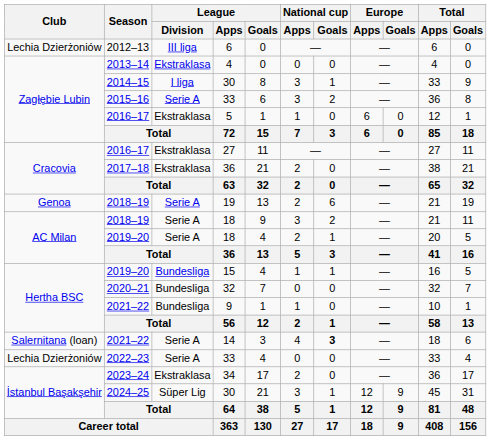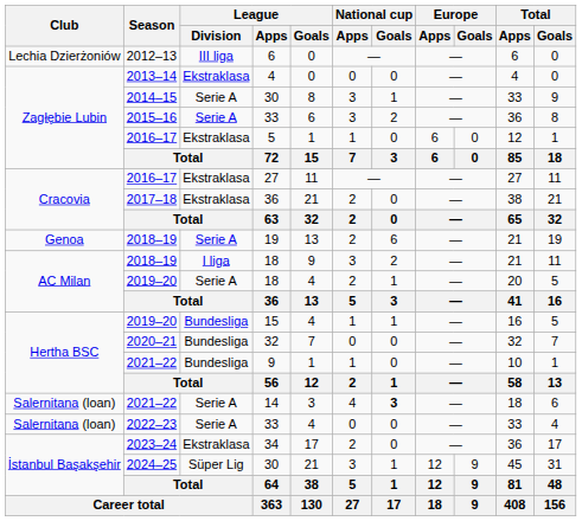 <table class="wikitable" style="text-align:center">
 <tr>
 <th rowspan="2">Club</th>
 <th rowspan="2">Season</th>
 <th colspan="3">League</th>
 <th colspan="2">National cup</th>
 <th colspan="2">Europe</th>
 <th colspan="2">Total</th>
 </tr>
 <tr>
 <th>Division</th>
 <th>Apps</th>
 <th>Goals</th>
 <th>Apps</th>
 <th>Goals</th>
 <th>Apps</th>
 <th>Goals</th>
 <th>Apps</th>
 <th>Goals</th>
 </tr>
 <tr>
 <td>Lechia Dzierżoniów</td>
 <td>2012–13</td>
 <td><a href='#'>III liga</a></td>
 <td>6</td>
 <td>0</td>
 <td colspan="2">—</td>
 <td colspan="2">—</td>
 <td>6</td>
 <td>0</td>
 </tr>
 <tr>
 <td rowspan="5"><a href='#'>Zagłębie Lubin</a></td>
 <td><a href='#'>2013–14</a></td>
 <td><a href='#'>Ekstraklasa</a></td>
 <td>4</td>
 <td>0</td>
 <td>0</td>
 <td>0</td>
 <td colspan="2">—</td>
 <td>4</td>
 <td>0</td>
 </tr>
 <tr>
 <td><a href='#'>2014–15</a></td>
-<td><a href='#'>I liga</a></td>
+<td>Serie A</td>
 <td>30</td>
 <td>8</td>
 <td>3</td>
 <td>1</td>
 <td colspan="2">—</td>
 <td>33</td>
 <td>9</td>
 </tr>
 <tr>
 <td><a href='#'>2015–16</a></td>
 <td><a href='#'>Serie A</a></td>
 <td>33</td>
 <td>6</td>
 <td>3</td>
 <td>2</td>
 <td colspan="2">—</td>
 <td>36</td>
 <td>8</td>
 </tr>
 <tr>
 <td><a href='#'>2016–17</a></td>
 <td>Ekstraklasa</td>
 <td>5</td>
 <td>1</td>
 <td>1</td>
 <td>0</td>
 <td>6</td>
 <td>0</td>
 <td>12</td>
 <td>1</td>
 </tr>
 <tr>
 <th colspan="2">Total</th>
 <th>72</th>
 <th>15</th>
 <th>7</th>
 <th>3</th>
 <th>6</th>
 <th>0</th>
 <th>85</th>
 <th>18</th>
 </tr>
 <tr>
 <td rowspan="3"><a href='#'>Cracovia</a></td>
 <td><a href='#'>2016–17</a></td>
 <td>Ekstraklasa</td>
 <td>27</td>
 <td>11</td>
 <td colspan="2">—</td>
 <td colspan="2">—</td>
 <td>27</td>
 <td>11</td>
 </tr>
 <tr>
 <td><a href='#'>2017–18</a></td>
 <td>Ekstraklasa</td>
 <td>36</td>
 <td>21</td>
 <td>2</td>
 <td>0</td>
 <td colspan="2">—</td>
 <td>38</td>
 <td>21</td>
 </tr>
 <tr>
 <th colspan="2">Total</th>
 <th>63</th>
 <th>32</th>
 <th>2</th>
 <th>0</th>
 <th colspan="2">—</th>
 <th>65</th>
 <th>32</th>
 </tr>
 <tr>
 <td><a href='#'>Genoa</a></td>
 <td><a href='#'>2018–19</a></td>
 <td><a href='#'>Serie A</a></td>
 <td>19</td>
 <td>13</td>
 <td>2</td>
 <td>6</td>
 <td colspan="2">—</td>
 <td>21</td>
 <td>19</td>
 </tr>
 <tr>
 <td rowspan="3"><a href='#'>AC Milan</a></td>
 <td><a href='#'>2018–19</a></td>
-<td>Serie A</td>
+<td><a href='#'>I liga</a></td>
 <td>18</td>
 <td>9</td>
 <td>3</td>
 <td>2</td>
 <td colspan="2">—</td>
 <td>21</td>
 <td>11</td>
 </tr>
 <tr>
 <td><a href='#'>2019–20</a></td>
 <td>Serie A</td>
 <td>18</td>
 <td>4</td>
 <td>2</td>
 <td>1</td>
 <td colspan="2">—</td>
 <td>20</td>
 <td>5</td>
 </tr>
 <tr>
 <th colspan="2">Total</th>
 <th>36</th>
 <th>13</th>
 <th>5</th>
 <th>3</th>
 <th colspan="2">—</th>
 <th>41</th>
 <th>16</th>
 </tr>
 <tr>
 <td rowspan="4"><a href='#'>Hertha BSC</a></td>
 <td><a href='#'>2019–20</a></td>
 <td><a href='#'>Bundesliga</a></td>
 <td>15</td>
 <td>4</td>
 <td>1</td>
 <td>1</td>
 <td colspan="2">—</td>
 <td>16</td>
 <td>5</td>
 </tr>
 <tr>
 <td><a href='#'>2020–21</a></td>
 <td>Bundesliga</td>
 <td>32</td>
 <td>7</td>
 <td>0</td>
 <td>0</td>
 <td colspan="2">—</td>
 <td>32</td>
 <td>7</td>
 </tr>
 <tr>
 <td><a href='#'>2021–22</a></td>
 <td>Bundesliga</td>
 <td>9</td>
 <td>1</td>
 <td>1</td>
 <td>0</td>
 <td colspan="2">—</td>
 <td>10</td>
 <td>1</td>
 </tr>
 <tr>
 <th colspan="2">Total</th>
 <th>56</th>
 <th>12</th>
 <th>2</th>
 <th>1</th>
 <th colspan="2">—</th>
 <th>58</th>
 <th>13</th>
 </tr>
 <tr>
 <td><a href='#'>Salernitana</a> (loan)</td>
 <td><a href='#'>2021–22</a></td>
 <td>Serie A</td>
 <td>14</td>
 <td>3</td>
 <td>4</td>
 <td><strong>3</strong></td>
 <td colspan="2">—</td>
 <td>18</td>
 <td>6</td>
 </tr>
 <tr>
-<td>Lechia Dzierżoniów</td>
+<td><a href='#'>Salernitana</a> (loan)</td>
 <td><a href='#'>2022–23</a></td>
 <td>Serie A</td>
 <td>33</td>
 <td>4</td>
 <td>0</td>
 <td>0</td>
 <td colspan="2">—</td>
 <td>33</td>
 <td>4</td>
 </tr>
 <tr>
 <td rowspan="3"><a href='#'>İstanbul Başakşehir</a></td>
 <td><a href='#'>2023–24</a></td>
 <td>Ekstraklasa</td>
 <td>34</td>
 <td>17</td>
 <td>2</td>
 <td>0</td>
 <td colspan="2">—</td>
 <td>36</td>
 <td>17</td>
 </tr>
 <tr>
 <td><a href='#'>2024–25</a></td>
 <td>Süper Lig</td>
 <td>30</td>
 <td>21</td>
 <td>3</td>
 <td>1</td>
 <td>12</td>
 <td>9</td>
 <td>45</td>
 <td>31</td>
 </tr>
 <tr>
 <th colspan="2">Total</th>
 <th>64</th>
 <th>38</th>
 <th>5</th>
 <th>1</th>
 <th>12</th>
 <th>9</th>
 <th>81</th>
 <th>48</th>
 </tr>
 <tr>
 <th colspan="3">Career total</th>
 <th>363</th>
 <th>130</th>
 <th>27</th>
 <th>17</th>
 <th>18</th>
 <th>9</th>
 <th>408</th>
 <th>156</th>
 </tr>
 </table>
